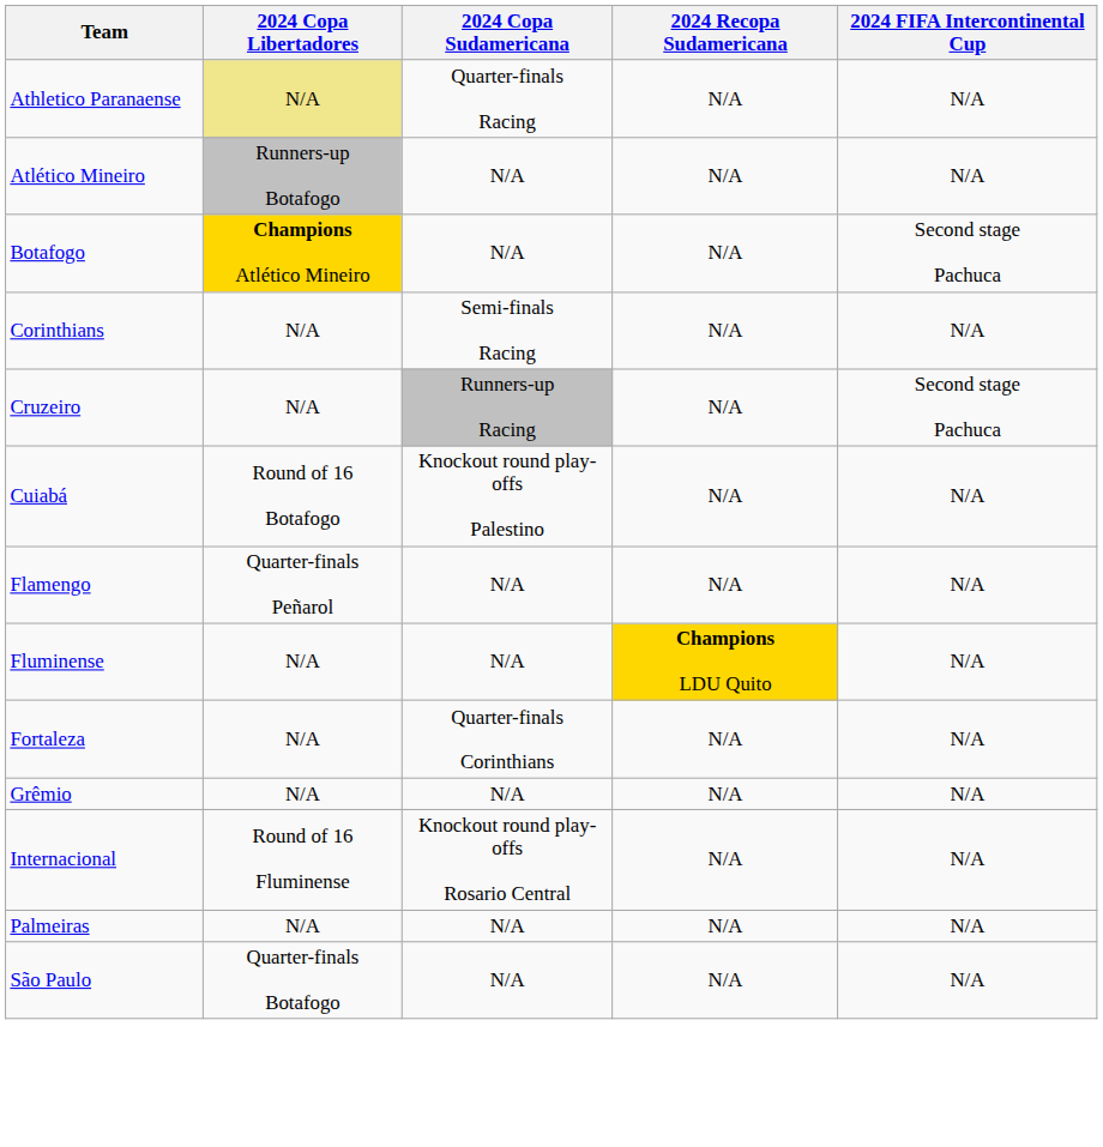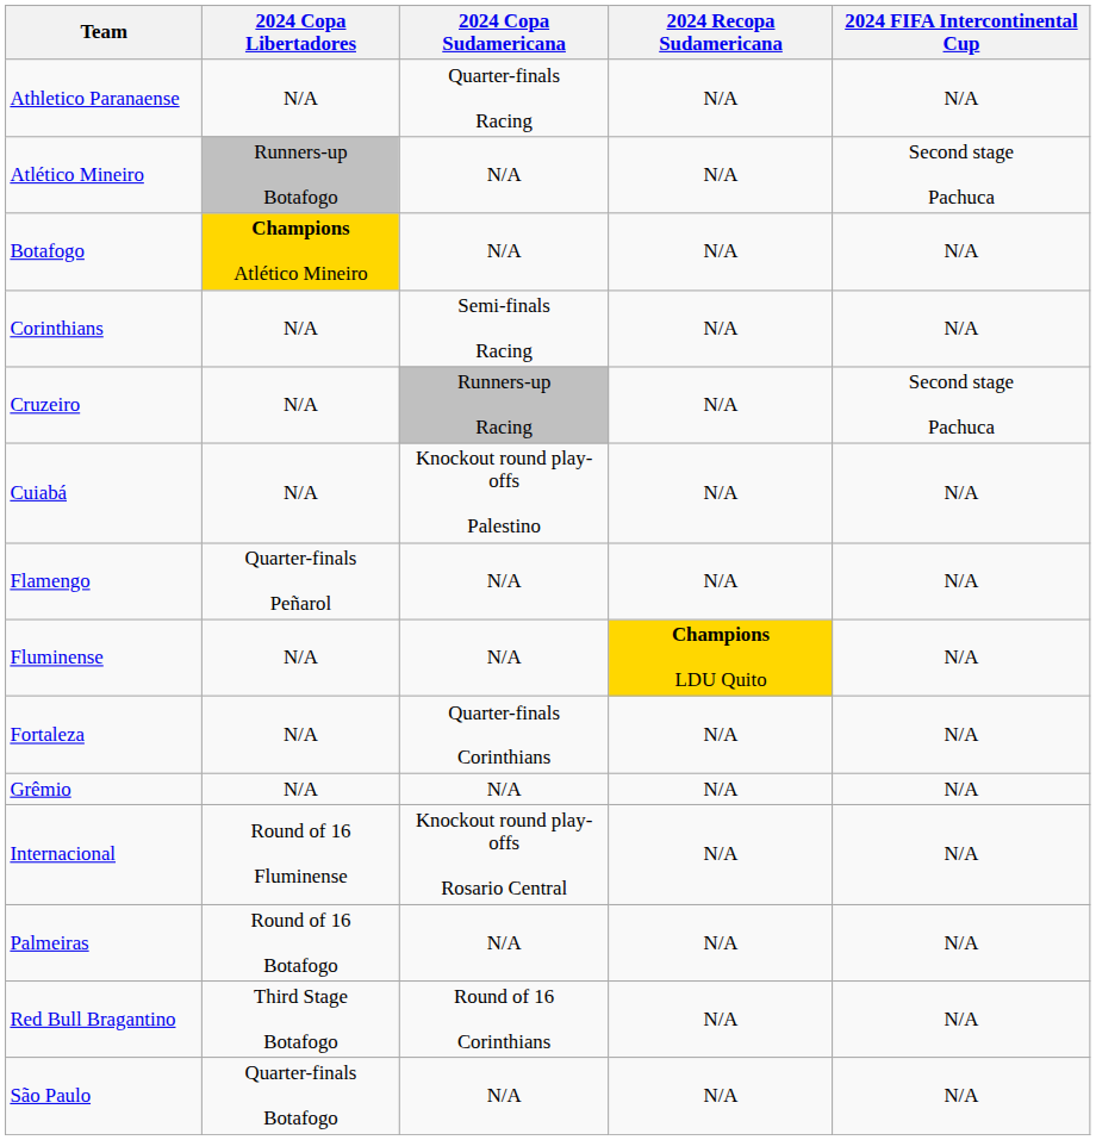 <table class="wikitable">
 <tr>
 <th width=150>Team</th>
 <th width=><a href='#'>2024 Copa Libertadores</a></th>
 <th width=><a href='#'>2024 Copa Sudamericana</a></th>
 <th width=><a href='#'>2024 Recopa Sudamericana</a></th>
 <th width=><a href='#'>2024 FIFA Intercontinental Cup</a></th>
 </tr>
 <tr>
 <td><a href='#'>Athletico Paranaense</a></td>
-<td style="background: khaki; text-align:center">N/A</td>
+<td style="text-align:center">N/A</td>
 <td align=center>Quarter-finals<br><br> Racing</td>
 <td style="text-align:center">N/A</td>
 <td style="text-align:center">N/A</td>
 </tr>
 <tr>
 <td><a href='#'>Atlético Mineiro</a></td>
 <td align=center bgcolor=silver>Runners-up<br><br> Botafogo</td>
 <td style="text-align:center">N/A</td>
 <td style="text-align:center">N/A</td>
-<td style="text-align:center">N/A</td>
+<td style="text-align:center">Second stage<br><br> Pachuca</td>
 </tr>
 <tr>
 <td><a href='#'>Botafogo</a></td>
 <td align=center bgcolor=gold><strong>Champions</strong><br><br> Atlético Mineiro</td>
 <td style="text-align:center">N/A</td>
 <td style="text-align:center">N/A</td>
-<td style="text-align:center">Second stage<br><br> Pachuca</td>
+<td style="text-align:center">N/A</td>
 </tr>
 <tr>
 <td><a href='#'>Corinthians</a></td>
 <td style="text-align:center">N/A</td>
 <td align=center>Semi-finals<br><br> Racing</td>
 <td style="text-align:center">N/A</td>
 <td style="text-align:center">N/A</td>
 </tr>
 <tr>
 <td><a href='#'>Cruzeiro</a></td>
 <td style="text-align:center">N/A</td>
 <td align=center bgcolor=silver>Runners-up<br><br> Racing</td>
 <td style="text-align:center">N/A</td>
 <td style="text-align:center">Second stage<br><br> Pachuca</td>
 </tr>
 <tr>
 <td><a href='#'>Cuiabá</a></td>
-<td align=center>Round of 16<br><br> Botafogo</td>
+<td style="text-align:center">N/A</td>
 <td align=center>Knockout round play-offs<br><br> Palestino</td>
 <td style="text-align:center">N/A</td>
 <td style="text-align:center">N/A</td>
 </tr>
 <tr>
 <td><a href='#'>Flamengo</a></td>
 <td align=center>Quarter-finals<br><br> Peñarol</td>
 <td style="text-align:center">N/A</td>
 <td style="text-align:center">N/A</td>
 <td style="text-align:center">N/A</td>
 </tr>
 <tr>
 <td><a href='#'>Fluminense</a></td>
 <td style="text-align:center">N/A</td>
 <td style="text-align:center">N/A</td>
 <td align=center bgcolor=gold><strong>Champions</strong><br><br> LDU Quito</td>
 <td style="text-align:center">N/A</td>
 </tr>
 <tr>
 <td><a href='#'>Fortaleza</a></td>
 <td style="text-align:center">N/A</td>
 <td align=center>Quarter-finals<br><br> Corinthians</td>
 <td style="text-align:center">N/A</td>
 <td style="text-align:center">N/A</td>
 </tr>
 <tr>
 <td><a href='#'>Grêmio</a></td>
 <td style="text-align:center">N/A</td>
 <td style="text-align:center">N/A</td>
 <td style="text-align:center">N/A</td>
 <td style="text-align:center">N/A</td>
 </tr>
 <tr>
 <td><a href='#'>Internacional</a></td>
 <td align=center>Round of 16<br><br> Fluminense</td>
 <td align=center>Knockout round play-offs<br><br> Rosario Central</td>
 <td style="text-align:center">N/A</td>
 <td style="text-align:center">N/A</td>
 </tr>
 <tr>
 <td><a href='#'>Palmeiras</a></td>
+<td align=center>Round of 16<br><br> Botafogo</td>
 <td style="text-align:center">N/A</td>
 <td style="text-align:center">N/A</td>
+<td style="text-align:center">N/A</td>
+</tr>
+<tr>
+<td><a href='#'>Red Bull Bragantino</a></td>
+<td align=center>Third Stage<br><br> Botafogo</td>
+<td align=center>Round of 16<br><br> Corinthians</td>
 <td style="text-align:center">N/A</td>
 <td style="text-align:center">N/A</td>
 </tr>
 <tr>
 <td><a href='#'>São Paulo</a></td>
 <td align=center>Quarter-finals<br><br> Botafogo</td>
 <td style="text-align:center">N/A</td>
 <td style="text-align:center">N/A</td>
 <td style="text-align:center">N/A</td>
 </tr>
 </table>
